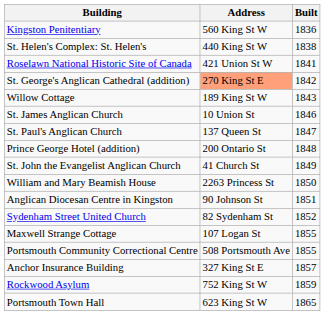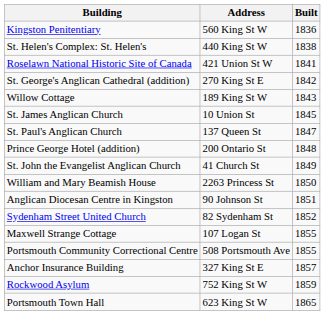 <table class="wikitable sortable">
 <tr>
 <th>Building</th>
 <th>Address</th>
 <th>Built</th>
 </tr>
 <tr>
 <td><a href='#'>Kingston Penitentiary</a></td>
 <td>560 King St W</td>
 <td>1836</td>
 </tr>
 <tr>
 <td>St. Helen's Complex: St. Helen's</td>
 <td>440 King St W</td>
 <td>1838</td>
 </tr>
 <tr>
 <td><a href='#'>Roselawn National Historic Site of Canada</a></td>
 <td>421 Union St W</td>
 <td>1841</td>
 </tr>
 <tr>
 <td>St. George's Anglican Cathedral (addition)</td>
-<td style="background: lightsalmon;">270 King St E</td>
+<td>270 King St E</td>
 <td>1842</td>
 </tr>
 <tr>
 <td>Willow Cottage</td>
 <td>189 King St W</td>
 <td>1843</td>
 </tr>
 <tr>
 <td>St. James Anglican Church</td>
 <td>10 Union St</td>
-<td>1846</td>
+<td>1845</td>
 </tr>
 <tr>
 <td>St. Paul's Anglican Church</td>
 <td>137 Queen St</td>
 <td>1847</td>
 </tr>
 <tr>
 <td>Prince George Hotel (addition)</td>
 <td>200 Ontario St</td>
 <td>1848</td>
 </tr>
 <tr>
 <td>St. John the Evangelist Anglican Church</td>
 <td>41 Church St</td>
 <td>1849</td>
 </tr>
 <tr>
 <td>William and Mary Beamish House</td>
 <td>2263 Princess St</td>
 <td>1850</td>
 </tr>
 <tr>
 <td>Anglican Diocesan Centre in Kingston</td>
 <td>90 Johnson St</td>
 <td>1851</td>
 </tr>
 <tr>
 <td><a href='#'>Sydenham Street United Church</a></td>
 <td>82 Sydenham St</td>
 <td>1852</td>
 </tr>
 <tr>
 <td>Maxwell Strange Cottage</td>
 <td>107 Logan St</td>
 <td>1855</td>
 </tr>
 <tr>
 <td>Portsmouth Community Correctional Centre</td>
 <td>508 Portsmouth Ave</td>
 <td>1855</td>
 </tr>
 <tr>
 <td>Anchor Insurance Building</td>
 <td>327 King St E</td>
 <td>1857</td>
 </tr>
 <tr>
 <td><a href='#'>Rockwood Asylum</a></td>
 <td>752 King St W</td>
 <td>1859</td>
 </tr>
 <tr>
 <td>Portsmouth Town Hall</td>
 <td>623 King St W</td>
 <td>1865</td>
 </tr>
 </table>
